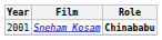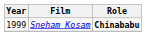 <table class="wikitable sortable">
 <tr>
 <th scope="col">Year</th>
 <th scope="col">Film</th>
 <th scope="col">Role</th>
 </tr>
 <tr>
-<td>2001</td>
+<td>1999</td>
 <td><em><a href='#'>Sneham Kosam</a></em></td>
 <td><strong>Chinababu</strong></td>
 </tr>
 <tr>
 </tr>
 </table>
